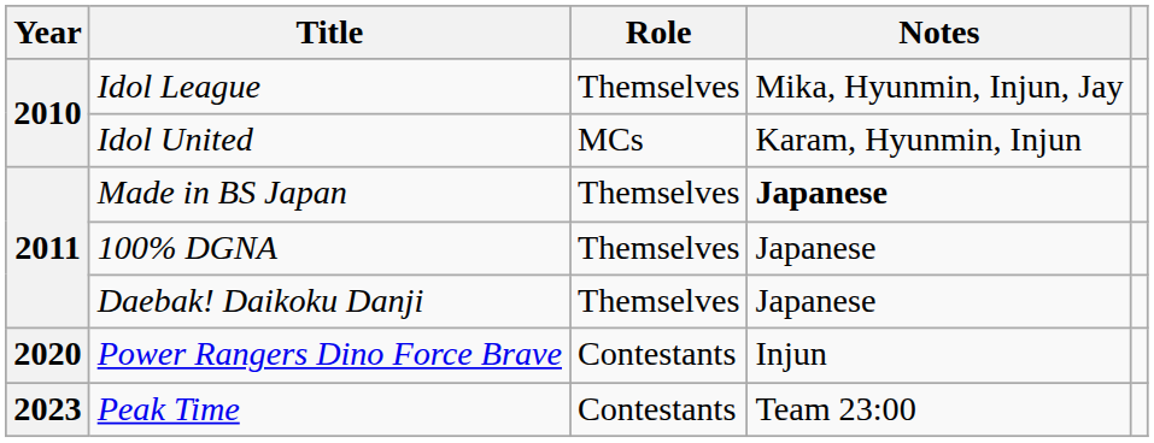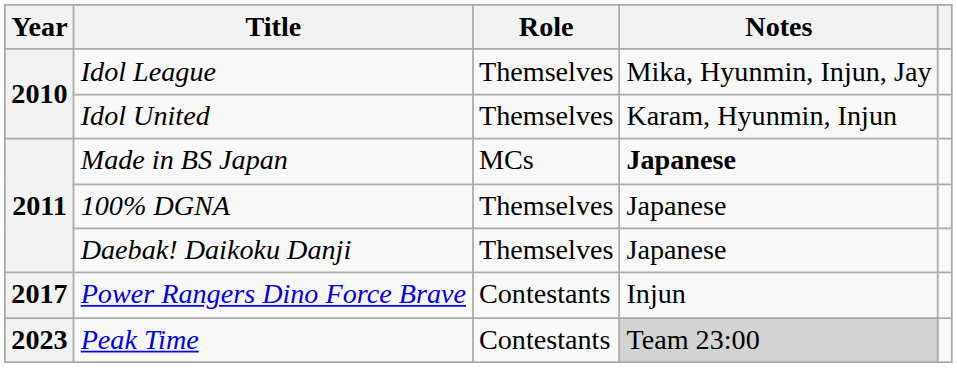 <table class="wikitable plainrowheaders sortable">
 <tr>
 <th scope="col">Year</th>
 <th scope="col">Title</th>
 <th scope="col">Role</th>
 <th scope="col">Notes</th>
 <th scope="col" class="unsortable"></th>
 </tr>
 <tr>
 <th rowspan="2" scope="row">2010</th>
 <td><em>Idol League</em></td>
 <td>Themselves</td>
 <td>Mika, Hyunmin, Injun, Jay</td>
 <td></td>
 </tr>
 <tr>
 <td><em>Idol United</em></td>
-<td>MCs</td>
+<td>Themselves</td>
 <td>Karam, Hyunmin, Injun</td>
 <td></td>
 </tr>
 <tr>
 <th rowspan="3" scope="row">2011</th>
 <td><em>Made in BS Japan</em></td>
-<td>Themselves</td>
+<td>MCs</td>
 <td><strong>Japanese</strong></td>
 <td></td>
 </tr>
 <tr>
 <td><em>100% DGNA</em></td>
 <td>Themselves</td>
 <td>Japanese</td>
 <td></td>
 </tr>
 <tr>
 <td><em>Daebak! Daikoku Danji</em></td>
 <td>Themselves</td>
 <td>Japanese</td>
 <td></td>
 </tr>
 <tr>
-<th>2020</th>
+<th>2017</th>
 <td><em><a href='#'>Power Rangers Dino Force Brave</a></em></td>
 <td>Contestants</td>
 <td>Injun</td>
 <td></td>
 </tr>
 <tr>
 <th scope="row">2023</th>
 <td><em><a href='#'>Peak Time</a></em></td>
 <td>Contestants</td>
-<td>Team 23:00</td>
+<td style="background: lightgrey;">Team 23:00</td>
 <td style="text-align:center"></td>
 </tr>
 </table>
